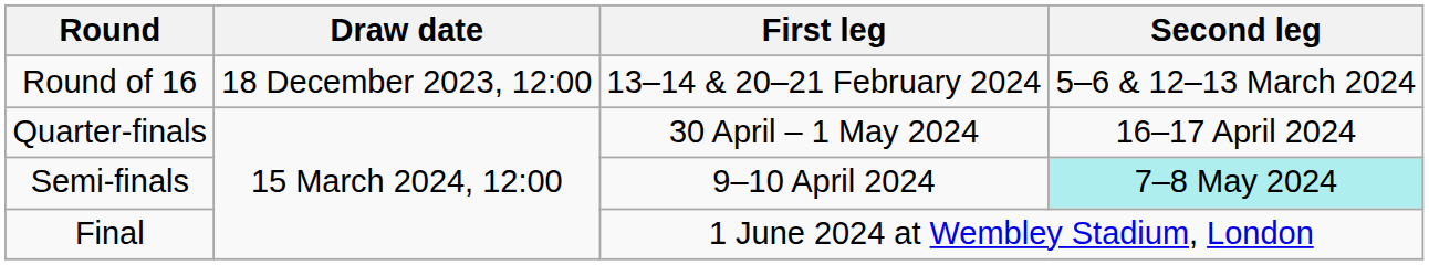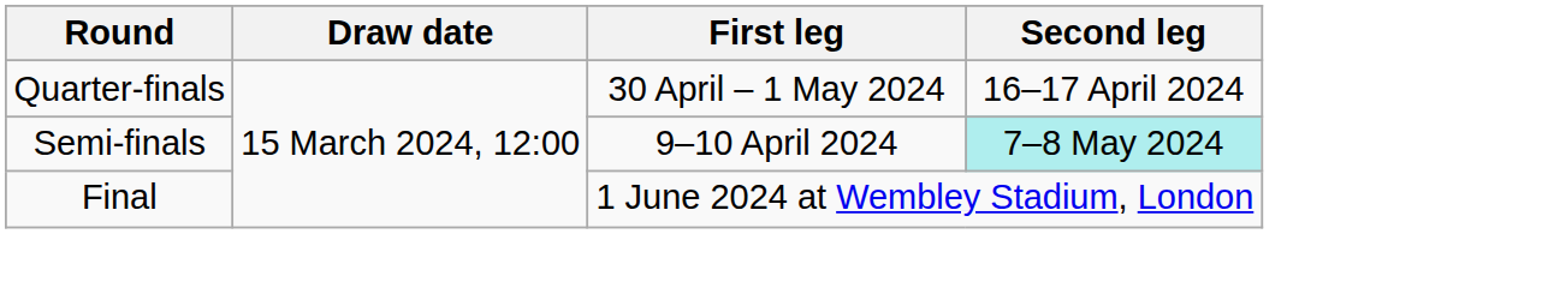 <table class="wikitable" style="text-align:center">
 <tr>
 <th>Round</th>
 <th>Draw date</th>
 <th>First leg</th>
 <th>Second leg</th>
-</tr>
-<tr>
-<td>Round of 16</td>
-<td>18 December 2023, 12:00</td>
-<td>13–14 & 20–21 February 2024</td>
-<td>5–6 & 12–13 March 2024</td>
 </tr>
 <tr>
 <td>Quarter-finals</td>
 <td rowspan="3">15 March 2024, 12:00</td>
 <td>30 April – 1 May 2024</td>
 <td>16–17 April 2024</td>
 </tr>
 <tr>
 <td>Semi-finals</td>
 <td>9–10 April 2024</td>
 <td style="background: paleturquoise;">7–8 May 2024</td>
 </tr>
 <tr>
 <td>Final</td>
 <td colspan="2">1 June 2024 at <a href='#'>Wembley Stadium</a>, <a href='#'>London</a></td>
 </tr>
 </table>
